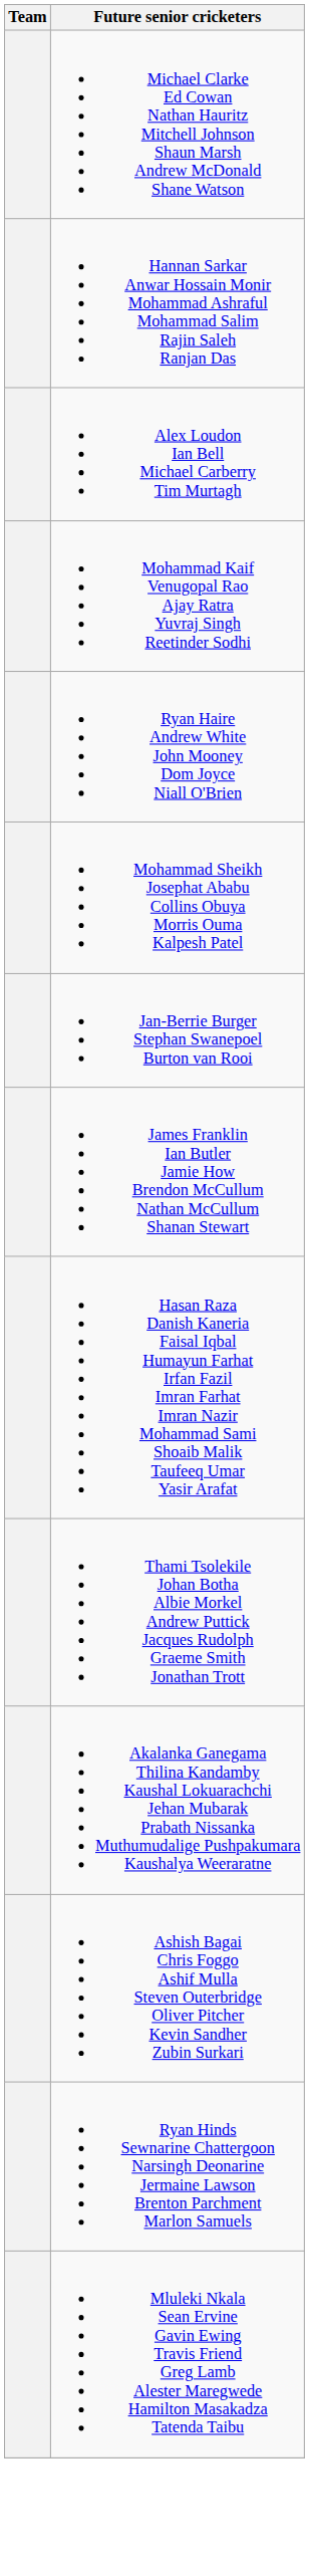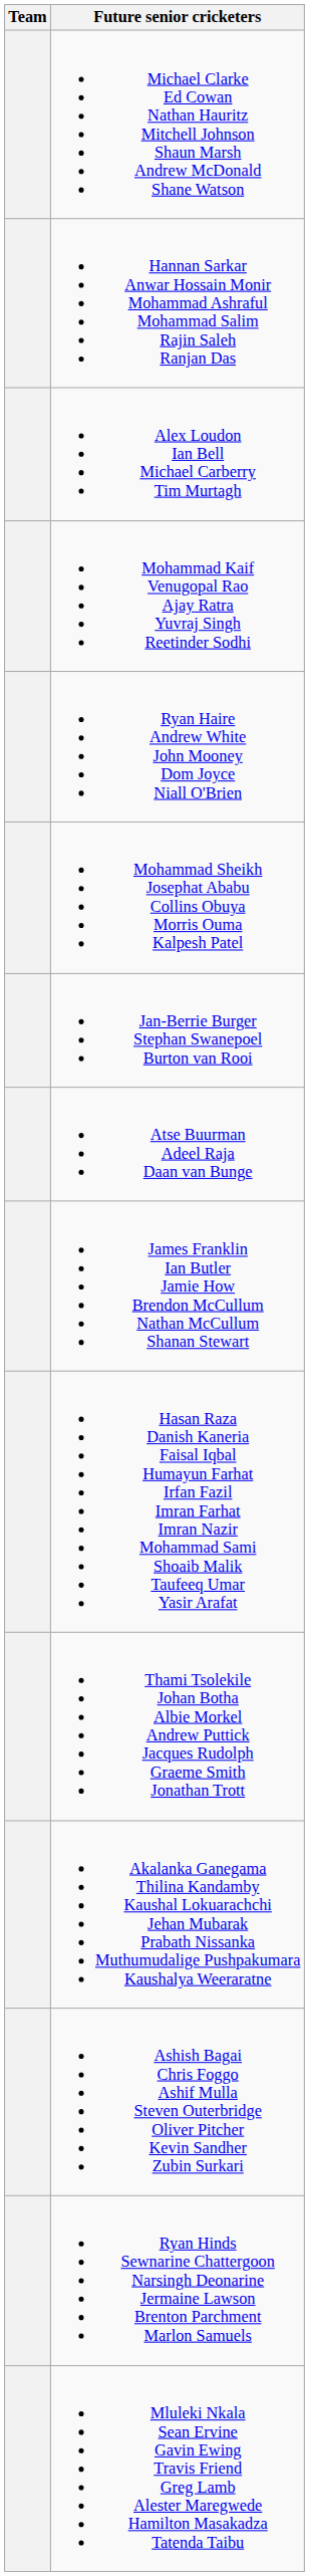 <table class="wikitable plainrowheaders" style="text-align:center;">
 <tr>
 <th scope="col">Team</th>
 <th scope="col">Future senior cricketers</th>
 </tr>
 <tr>
 <th></th>
 <td><br><ul><li><a href='#'>Michael Clarke</a></li><li><a href='#'>Ed Cowan</a></li><li><a href='#'>Nathan Hauritz</a></li><li><a href='#'>Mitchell Johnson</a></li><li><a href='#'>Shaun Marsh</a></li><li><a href='#'>Andrew McDonald</a></li><li><a href='#'>Shane Watson</a></li></ul></td>
 </tr>
 <tr>
 <th></th>
 <td><br><ul><li><a href='#'>Hannan Sarkar</a></li><li><a href='#'>Anwar Hossain Monir</a></li><li><a href='#'>Mohammad Ashraful</a></li><li><a href='#'>Mohammad Salim</a></li><li><a href='#'>Rajin Saleh</a></li><li><a href='#'>Ranjan Das</a></li></ul></td>
 </tr>
 <tr>
 <th></th>
 <td><br><ul><li><a href='#'>Alex Loudon</a></li><li><a href='#'>Ian Bell</a></li><li><a href='#'>Michael Carberry</a></li><li><a href='#'>Tim Murtagh</a></li></ul></td>
 </tr>
 <tr>
 <th></th>
 <td><br><ul><li><a href='#'>Mohammad Kaif</a></li><li><a href='#'>Venugopal Rao</a></li><li><a href='#'>Ajay Ratra</a></li><li><a href='#'>Yuvraj Singh</a></li><li><a href='#'>Reetinder Sodhi</a></li></ul></td>
 </tr>
 <tr>
 <th></th>
 <td><br><ul><li><a href='#'>Ryan Haire</a></li><li><a href='#'>Andrew White</a></li><li><a href='#'>John Mooney</a></li><li><a href='#'>Dom Joyce</a></li><li><a href='#'>Niall O'Brien</a></li></ul></td>
 </tr>
 <tr>
 <th></th>
 <td><br><ul><li><a href='#'>Mohammad Sheikh</a></li><li><a href='#'>Josephat Ababu</a></li><li><a href='#'>Collins Obuya</a></li><li><a href='#'>Morris Ouma</a></li><li><a href='#'>Kalpesh Patel</a></li></ul></td>
 </tr>
 <tr>
 <th></th>
 <td><br><ul><li><a href='#'>Jan-Berrie Burger</a></li><li><a href='#'>Stephan Swanepoel</a></li><li><a href='#'>Burton van Rooi</a></li></ul></td>
 </tr>
 <tr>
 <th></th>
+<td><br><ul><li><a href='#'>Atse Buurman</a></li><li><a href='#'>Adeel Raja</a></li><li><a href='#'>Daan van Bunge</a></li></ul></td>
+</tr>
+<tr>
+<th></th>
 <td><br><ul><li><a href='#'>James Franklin</a></li><li><a href='#'>Ian Butler</a></li><li><a href='#'>Jamie How</a></li><li><a href='#'>Brendon McCullum</a></li><li><a href='#'>Nathan McCullum</a></li><li><a href='#'>Shanan Stewart</a></li></ul></td>
 </tr>
 <tr>
 <th></th>
 <td><br><ul><li><a href='#'>Hasan Raza</a></li><li><a href='#'>Danish Kaneria</a></li><li><a href='#'>Faisal Iqbal</a></li><li><a href='#'>Humayun Farhat</a></li><li><a href='#'>Irfan Fazil</a></li><li><a href='#'>Imran Farhat</a></li><li><a href='#'>Imran Nazir</a></li><li><a href='#'>Mohammad Sami</a></li><li><a href='#'>Shoaib Malik</a></li><li><a href='#'>Taufeeq Umar</a></li><li><a href='#'>Yasir Arafat</a></li></ul></td>
 </tr>
 <tr>
 <th></th>
 <td><br><ul><li><a href='#'>Thami Tsolekile</a></li><li><a href='#'>Johan Botha</a></li><li><a href='#'>Albie Morkel</a></li><li><a href='#'>Andrew Puttick</a></li><li><a href='#'>Jacques Rudolph</a></li><li><a href='#'>Graeme Smith</a></li><li><a href='#'>Jonathan Trott</a></li></ul></td>
 </tr>
 <tr>
 <th></th>
 <td><br><ul><li><a href='#'>Akalanka Ganegama</a></li><li><a href='#'>Thilina Kandamby</a></li><li><a href='#'>Kaushal Lokuarachchi</a></li><li><a href='#'>Jehan Mubarak</a></li><li><a href='#'>Prabath Nissanka</a></li><li><a href='#'>Muthumudalige Pushpakumara</a></li><li><a href='#'>Kaushalya Weeraratne</a></li></ul></td>
 </tr>
 <tr>
 <th></th>
 <td><br><ul><li><a href='#'>Ashish Bagai</a></li><li><a href='#'>Chris Foggo</a></li><li><a href='#'>Ashif Mulla</a></li><li><a href='#'>Steven Outerbridge</a></li><li><a href='#'>Oliver Pitcher</a></li><li><a href='#'>Kevin Sandher</a></li><li><a href='#'>Zubin Surkari</a></li></ul></td>
 </tr>
 <tr>
 <th></th>
 <td><br><ul><li><a href='#'>Ryan Hinds</a></li><li><a href='#'>Sewnarine Chattergoon</a></li><li><a href='#'>Narsingh Deonarine</a></li><li><a href='#'>Jermaine Lawson</a></li><li><a href='#'>Brenton Parchment</a></li><li><a href='#'>Marlon Samuels</a></li></ul></td>
 </tr>
 <tr>
 <th></th>
 <td><br><ul><li><a href='#'>Mluleki Nkala</a></li><li><a href='#'>Sean Ervine</a></li><li><a href='#'>Gavin Ewing</a></li><li><a href='#'>Travis Friend</a></li><li><a href='#'>Greg Lamb</a></li><li><a href='#'>Alester Maregwede</a></li><li><a href='#'>Hamilton Masakadza</a></li><li><a href='#'>Tatenda Taibu</a></li></ul></td>
 </tr>
 <tr>
 </tr>
 </table>
